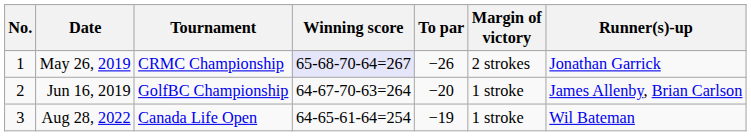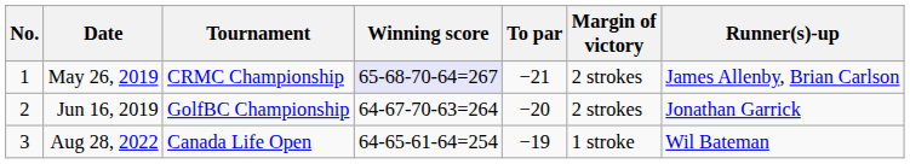 <table class="wikitable" style="font-size:95%;">
 <tr>
 <th>No.</th>
 <th>Date</th>
 <th>Tournament</th>
 <th>Winning score</th>
 <th>To par</th>
 <th>Margin of<br>victory</th>
 <th>Runner(s)-up</th>
 </tr>
 <tr>
 <td align=center>1</td>
 <td align=right>May 26, <a href='#'>2019</a></td>
 <td><a href='#'>CRMC Championship</a></td>
 <td align=right style="background: lavender;">65-68-70-64=267</td>
-<td align=center>−26</td>
+<td align=center>−21</td>
 <td>2 strokes</td>
-<td> <a href='#'>Jonathan Garrick</a></td>
+<td> <a href='#'>James Allenby</a>,  <a href='#'>Brian Carlson</a></td>
 </tr>
 <tr>
 <td align=center>2</td>
 <td align=right>Jun 16, 2019</td>
 <td><a href='#'>GolfBC Championship</a></td>
 <td align=right>64-67-70-63=264</td>
 <td align=center>−20</td>
-<td>1 stroke</td>
-<td> <a href='#'>James Allenby</a>,  <a href='#'>Brian Carlson</a></td>
+<td>2 strokes</td>
+<td> <a href='#'>Jonathan Garrick</a></td>
 </tr>
 <tr>
 <td align=center>3</td>
 <td align=right>Aug 28, <a href='#'>2022</a></td>
 <td><a href='#'>Canada Life Open</a></td>
 <td align=right>64-65-61-64=254</td>
 <td align=center>−19</td>
 <td>1 stroke</td>
 <td> <a href='#'>Wil Bateman</a></td>
 </tr>
 </table>
